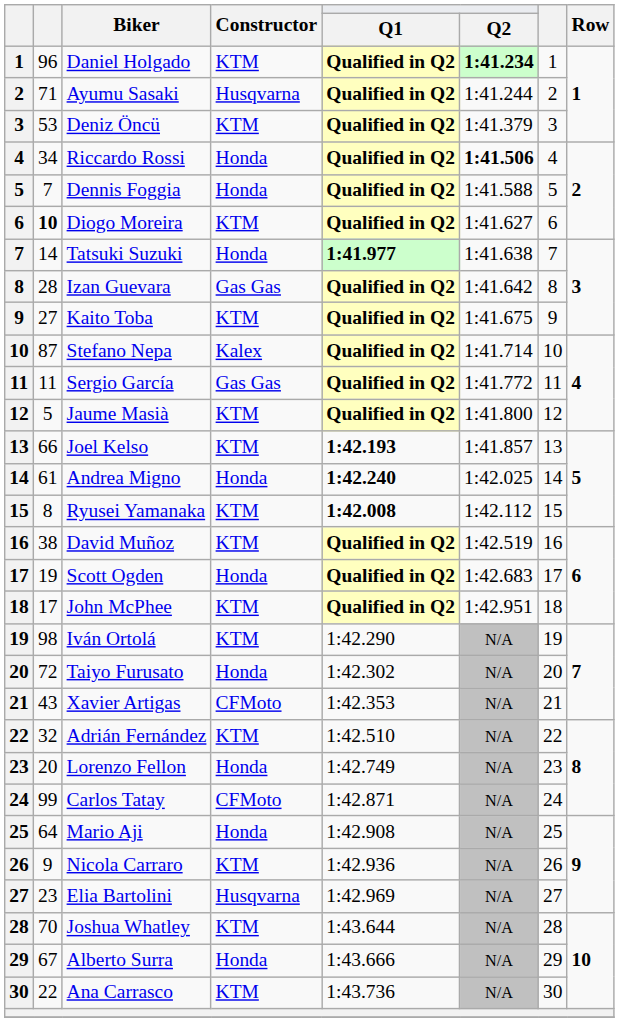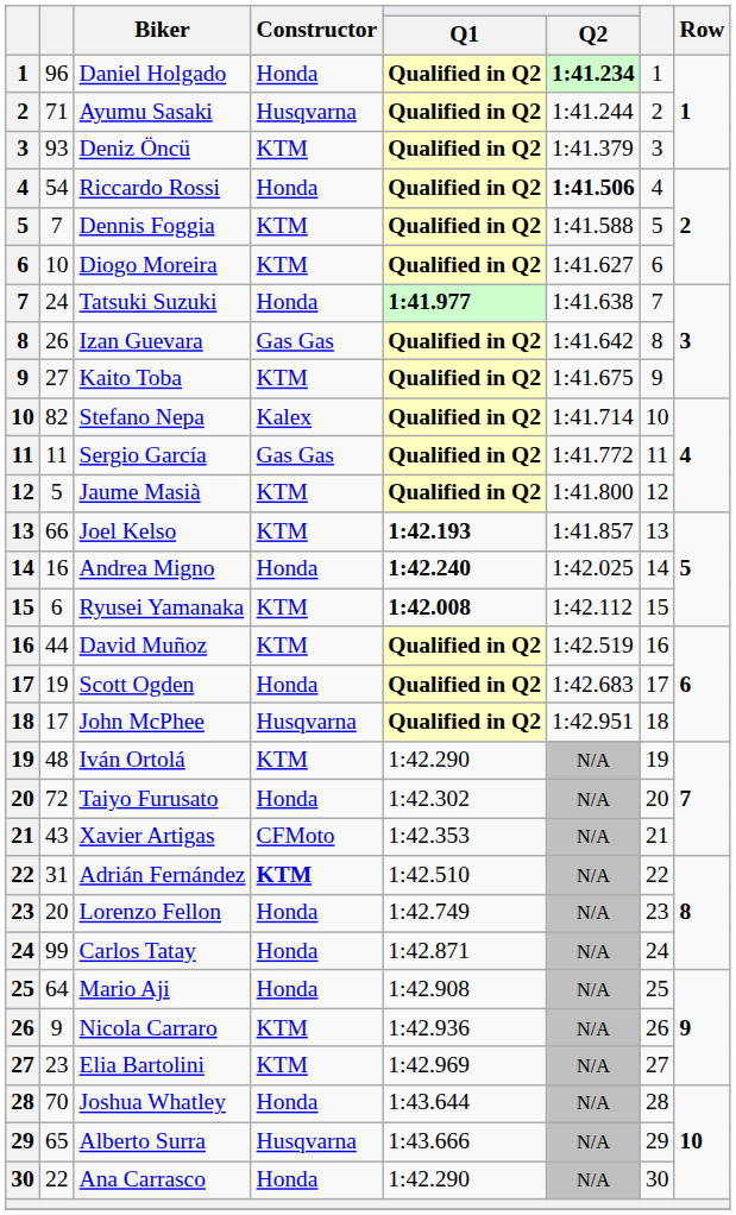 <table class="wikitable sortable" style="font-size: 85%;">
 <tr>
 <th rowspan="2"></th>
 <th rowspan="2"></th>
 <th rowspan="2">Biker</th>
 <th rowspan="2">Constructor</th>
 <th colspan="2" style="background:#eaecf0; text-align:center;"></th>
 <th rowspan="2"></th>
 <th rowspan="2">Row</th>
 </tr>
 <tr>
 <th scope="col">Q1</th>
 <th scope="col">Q2</th>
 </tr>
 <tr>
 <th scope="row">1</th>
 <td align="center">96</td>
 <td> <a href='#'>Daniel Holgado</a></td>
-<td><a href='#'>KTM</a></td>
+<td><a href='#'>Honda</a></td>
 <td style="background:#ffffbf;"><strong>Qualified in Q2</strong></td>
 <td style="background:#ccffcc;"><strong>1:41.234</strong></td>
 <td align="center">1</td>
 <td rowspan="3"><strong>1</strong></td>
 </tr>
 <tr>
 <th scope="row">2</th>
 <td align="center">71</td>
 <td> <a href='#'>Ayumu Sasaki</a></td>
 <td><a href='#'>Husqvarna</a></td>
 <td style="background:#ffffbf;"><strong>Qualified in Q2</strong></td>
 <td>1:41.244</td>
 <td align="center">2</td>
 </tr>
 <tr>
 <th scope="row">3</th>
-<td align="center">53</td>
+<td align="center">93</td>
 <td> <a href='#'>Deniz Öncü</a></td>
 <td><a href='#'>KTM</a></td>
 <td style="background:#ffffbf;"><strong>Qualified in Q2</strong></td>
 <td>1:41.379</td>
 <td align="center">3</td>
 </tr>
 <tr>
 <th scope="row">4</th>
-<td align="center">34</td>
+<td align="center">54</td>
 <td> <a href='#'>Riccardo Rossi</a></td>
 <td><a href='#'>Honda</a></td>
 <td style="background:#ffffbf;"><strong>Qualified in Q2</strong></td>
 <td><strong>1:41.506</strong></td>
 <td align="center">4</td>
 <td rowspan="3"><strong>2</strong></td>
 </tr>
 <tr>
 <th scope="row">5</th>
 <td align="center">7</td>
 <td> <a href='#'>Dennis Foggia</a></td>
-<td><a href='#'>Honda</a></td>
+<td><a href='#'>KTM</a></td>
 <td style="background:#ffffbf;"><strong>Qualified in Q2</strong></td>
 <td>1:41.588</td>
 <td align="center">5</td>
 </tr>
 <tr>
 <th scope="row">6</th>
-<td align="center"><strong>10</strong></td>
+<td align="center">10</td>
 <td> <a href='#'>Diogo Moreira</a></td>
 <td><a href='#'>KTM</a></td>
 <td style="background:#ffffbf;"><strong>Qualified in Q2</strong></td>
 <td>1:41.627</td>
 <td align="center">6</td>
 </tr>
 <tr>
 <th scope="row">7</th>
-<td align="center">14</td>
+<td align="center">24</td>
 <td> <a href='#'>Tatsuki Suzuki</a></td>
 <td><a href='#'>Honda</a></td>
 <td style="background:#ccffcc;"><strong>1:41.977</strong></td>
 <td>1:41.638</td>
 <td align="center">7</td>
 <td rowspan="3"><strong>3</strong></td>
 </tr>
 <tr>
 <th scope="row">8</th>
-<td align="center">28</td>
+<td align="center">26</td>
 <td> <a href='#'>Izan Guevara</a></td>
 <td><a href='#'>Gas Gas</a></td>
 <td style="background:#ffffbf;"><strong>Qualified in Q2</strong></td>
 <td>1:41.642</td>
 <td align="center">8</td>
 </tr>
 <tr>
 <th scope="row">9</th>
 <td align="center">27</td>
 <td> <a href='#'>Kaito Toba</a></td>
 <td><a href='#'>KTM</a></td>
 <td style="background:#ffffbf;"><strong>Qualified in Q2</strong></td>
 <td>1:41.675</td>
 <td align="center">9</td>
 </tr>
 <tr>
 <th scope="row">10</th>
-<td align="center">87</td>
+<td align="center">82</td>
 <td> <a href='#'>Stefano Nepa</a></td>
 <td><a href='#'>Kalex</a></td>
 <td style="background:#ffffbf;"><strong>Qualified in Q2</strong></td>
 <td>1:41.714</td>
 <td align="center">10</td>
 <td rowspan="3"><strong>4</strong></td>
 </tr>
 <tr>
 <th scope="row">11</th>
 <td align="center">11</td>
 <td> <a href='#'>Sergio García</a></td>
 <td><a href='#'>Gas Gas</a></td>
 <td style="background:#ffffbf;"><strong>Qualified in Q2</strong></td>
 <td>1:41.772</td>
 <td align="center">11</td>
 </tr>
 <tr>
 <th scope="row">12</th>
 <td align="center">5</td>
 <td> <a href='#'>Jaume Masià</a></td>
 <td><a href='#'>KTM</a></td>
 <td style="background:#ffffbf;"><strong>Qualified in Q2</strong></td>
 <td>1:41.800</td>
 <td align="center">12</td>
 </tr>
 <tr>
 <th scope="row">13</th>
 <td align="center">66</td>
 <td> <a href='#'>Joel Kelso</a></td>
 <td><a href='#'>KTM</a></td>
 <td><strong>1:42.193</strong></td>
 <td>1:41.857</td>
 <td align="center">13</td>
 <td rowspan="3"><strong>5</strong></td>
 </tr>
 <tr>
 <th scope="row">14</th>
-<td align="center">61</td>
+<td align="center">16</td>
 <td> <a href='#'>Andrea Migno</a></td>
 <td><a href='#'>Honda</a></td>
 <td><strong>1:42.240</strong></td>
 <td>1:42.025</td>
 <td align="center">14</td>
 </tr>
 <tr>
 <th scope="row">15</th>
-<td align="center">8</td>
+<td align="center">6</td>
 <td> <a href='#'>Ryusei Yamanaka</a></td>
 <td><a href='#'>KTM</a></td>
 <td><strong>1:42.008</strong></td>
 <td>1:42.112</td>
 <td align="center">15</td>
 </tr>
 <tr>
 <th scope="row">16</th>
-<td align="center">38</td>
+<td align="center">44</td>
 <td> <a href='#'>David Muñoz</a></td>
 <td><a href='#'>KTM</a></td>
 <td style="background:#ffffbf;"><strong>Qualified in Q2</strong></td>
 <td>1:42.519</td>
 <td align="center">16</td>
 <td rowspan="3"><strong>6</strong></td>
 </tr>
 <tr>
 <th scope="row">17</th>
 <td align="center">19</td>
 <td> <a href='#'>Scott Ogden</a></td>
 <td><a href='#'>Honda</a></td>
 <td style="background:#ffffbf;"><strong>Qualified in Q2</strong></td>
 <td>1:42.683</td>
 <td align="center">17</td>
 </tr>
 <tr>
 <th scope="row">18</th>
 <td align="center">17</td>
 <td> <a href='#'>John McPhee</a></td>
-<td><a href='#'>KTM</a></td>
+<td><a href='#'>Husqvarna</a></td>
 <td style="background:#ffffbf;"><strong>Qualified in Q2</strong></td>
 <td>1:42.951</td>
 <td align="center">18</td>
 </tr>
 <tr>
 <th scope="row">19</th>
-<td align="center">98</td>
+<td align="center">48</td>
 <td> <a href='#'>Iván Ortolá</a></td>
 <td><a href='#'>KTM</a></td>
 <td>1:42.290</td>
 <td style="background: silver" align="center" data-sort-value="19"><small>N/A</small></td>
 <td align="center">19</td>
 <td rowspan="3"><strong>7</strong></td>
 </tr>
 <tr>
 <th scope="row">20</th>
 <td align="center">72</td>
 <td> <a href='#'>Taiyo Furusato</a></td>
 <td><a href='#'>Honda</a></td>
 <td>1:42.302</td>
 <td style="background: silver" align="center" data-sort-value="20"><small>N/A</small></td>
 <td align="center">20</td>
 </tr>
 <tr>
 <th scope="row">21</th>
 <td align="center">43</td>
 <td> <a href='#'>Xavier Artigas</a></td>
 <td><a href='#'>CFMoto</a></td>
 <td>1:42.353</td>
 <td style="background: silver" align="center" data-sort-value="21"><small>N/A</small></td>
 <td align="center">21</td>
 </tr>
 <tr>
 <th scope="row">22</th>
-<td align="center">32</td>
+<td align="center">31</td>
 <td> <a href='#'>Adrián Fernández</a></td>
-<td><a href='#'>KTM</a></td>
+<td><strong><a href='#'>KTM</a></strong></td>
 <td>1:42.510</td>
 <td style="background: silver" align="center" data-sort-value="22"><small>N/A</small></td>
 <td align="center">22</td>
 <td rowspan="3"><strong>8</strong></td>
 </tr>
 <tr>
 <th scope="row">23</th>
 <td align="center">20</td>
 <td> <a href='#'>Lorenzo Fellon</a></td>
 <td><a href='#'>Honda</a></td>
 <td>1:42.749</td>
 <td style="background: silver" align="center" data-sort-value="23"><small>N/A</small></td>
 <td align="center">23</td>
 </tr>
 <tr>
 <th scope="row">24</th>
 <td align="center">99</td>
 <td> <a href='#'>Carlos Tatay</a></td>
-<td><a href='#'>CFMoto</a></td>
+<td><a href='#'>Honda</a></td>
 <td>1:42.871</td>
 <td style="background: silver" align="center" data-sort-value="24"><small>N/A</small></td>
 <td align="center">24</td>
 </tr>
 <tr>
 <th scope="row">25</th>
 <td align="center">64</td>
 <td> <a href='#'>Mario Aji</a></td>
 <td><a href='#'>Honda</a></td>
 <td>1:42.908</td>
 <td style="background: silver" align="center" data-sort-value="25"><small>N/A</small></td>
 <td align="center">25</td>
 <td rowspan="3"><strong>9</strong></td>
 </tr>
 <tr>
 <th scope="row">26</th>
 <td align="center">9</td>
 <td> <a href='#'>Nicola Carraro</a></td>
 <td><a href='#'>KTM</a></td>
 <td>1:42.936</td>
 <td style="background: silver" align="center" data-sort-value="26"><small>N/A</small></td>
 <td align="center">26</td>
 </tr>
 <tr>
 <th scope="row">27</th>
 <td align="center">23</td>
 <td> <a href='#'>Elia Bartolini</a></td>
-<td><a href='#'>Husqvarna</a></td>
+<td><a href='#'>KTM</a></td>
 <td>1:42.969</td>
 <td style="background: silver" align="center" data-sort-value="27"><small>N/A</small></td>
 <td align="center">27</td>
 </tr>
 <tr>
 <th scope="row">28</th>
 <td align="center">70</td>
 <td> <a href='#'>Joshua Whatley</a></td>
-<td><a href='#'>KTM</a></td>
+<td><a href='#'>Honda</a></td>
 <td>1:43.644</td>
 <td style="background: silver" align="center" data-sort-value="28"><small>N/A</small></td>
 <td align="center">28</td>
 <td rowspan="3"><strong>10</strong></td>
 </tr>
 <tr>
 <th scope="row">29</th>
-<td align="center">67</td>
+<td align="center">65</td>
 <td> <a href='#'>Alberto Surra</a></td>
-<td><a href='#'>Honda</a></td>
+<td><a href='#'>Husqvarna</a></td>
 <td>1:43.666</td>
 <td style="background: silver" align="center" data-sort-value="29"><small>N/A</small></td>
 <td align="center">29</td>
 </tr>
 <tr>
 <th scope="row">30</th>
 <td align="center">22</td>
 <td> <a href='#'>Ana Carrasco</a></td>
-<td><a href='#'>KTM</a></td>
-<td>1:43.736</td>
+<td><a href='#'>Honda</a></td>
+<td>1:42.290</td>
 <td style="background: silver" align="center" data-sort-value="30"><small>N/A</small></td>
 <td align="center">30</td>
 </tr>
 <tr>
 <th colspan="8"></th>
 </tr>
 <tr>
 </tr>
 </table>
